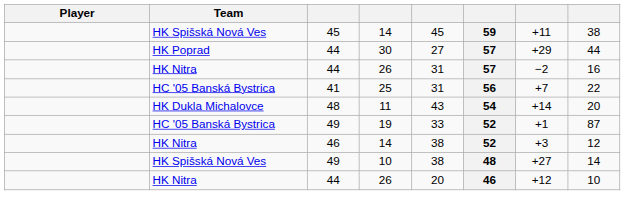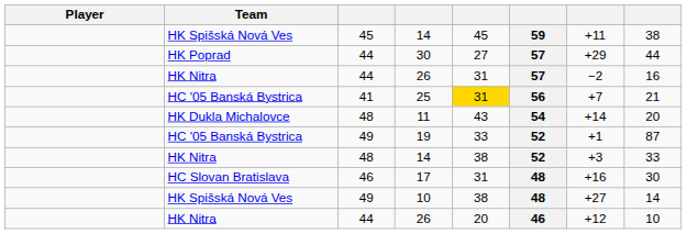 <table class="wikitable sortable" style="text-align: center">
 <tr>
 <th style="width: 12em;">Player</th>
 <th style="width: 13em;">Team</th>
 <th style="width: 4em;"></th>
 <th style="width: 4em;"></th>
 <th style="width: 4em;"></th>
 <th style="width: 4em;"></th>
 <th data-sort-type="number" style="width: 4em;"></th>
 <th style="width: 4em;"></th>
 </tr>
 <tr>
 <td style="text-align:left;"></td>
 <td style="text-align:left;"><a href='#'>HK Spišská Nová Ves</a></td>
 <td>45</td>
 <td>14</td>
 <td>45</td>
 <th>59</th>
 <td>+11</td>
 <td>38</td>
 </tr>
 <tr>
 <td style="text-align:left;"></td>
 <td style="text-align:left;"><a href='#'>HK Poprad</a></td>
 <td>44</td>
 <td>30</td>
 <td>27</td>
 <th>57</th>
 <td>+29</td>
 <td>44</td>
 </tr>
 <tr>
 <td style="text-align:left;"></td>
 <td style="text-align:left;"><a href='#'>HK Nitra</a></td>
 <td>44</td>
 <td>26</td>
 <td>31</td>
 <th>57</th>
 <td>−2</td>
 <td>16</td>
 </tr>
 <tr>
 <td style="text-align:left;"></td>
 <td style="text-align:left;"><a href='#'>HC '05 Banská Bystrica</a></td>
 <td>41</td>
 <td>25</td>
-<td>31</td>
+<td style="background: gold;">31</td>
 <th>56</th>
 <td>+7</td>
-<td>22</td>
+<td>21</td>
 </tr>
 <tr>
 <td style="text-align:left;"></td>
 <td style="text-align:left;"><a href='#'>HK Dukla Michalovce</a></td>
 <td>48</td>
 <td>11</td>
 <td>43</td>
 <th>54</th>
 <td>+14</td>
 <td>20</td>
 </tr>
 <tr>
 <td style="text-align:left;"></td>
 <td style="text-align:left;"><a href='#'>HC '05 Banská Bystrica</a></td>
 <td>49</td>
 <td>19</td>
 <td>33</td>
 <th>52</th>
 <td>+1</td>
 <td>87</td>
 </tr>
 <tr>
 <td style="text-align:left;"></td>
 <td style="text-align:left;"><a href='#'>HK Nitra</a></td>
-<td>46</td>
+<td>48</td>
 <td>14</td>
 <td>38</td>
 <th>52</th>
 <td>+3</td>
-<td>12</td>
+<td>33</td>
+</tr>
+<tr>
+<td style="text-align:left;"></td>
+<td style="text-align:left;"><a href='#'>HC Slovan Bratislava</a></td>
+<td>46</td>
+<td>17</td>
+<td>31</td>
+<th>48</th>
+<td>+16</td>
+<td>30</td>
 </tr>
 <tr>
 <td style="text-align:left;"></td>
 <td style="text-align:left;"><a href='#'>HK Spišská Nová Ves</a></td>
 <td>49</td>
 <td>10</td>
 <td>38</td>
 <th>48</th>
 <td>+27</td>
 <td>14</td>
 </tr>
 <tr>
 <td style="text-align:left;"></td>
 <td style="text-align:left;"><a href='#'>HK Nitra</a></td>
 <td>44</td>
 <td>26</td>
 <td>20</td>
 <th>46</th>
 <td>+12</td>
 <td>10</td>
 </tr>
 </table>
